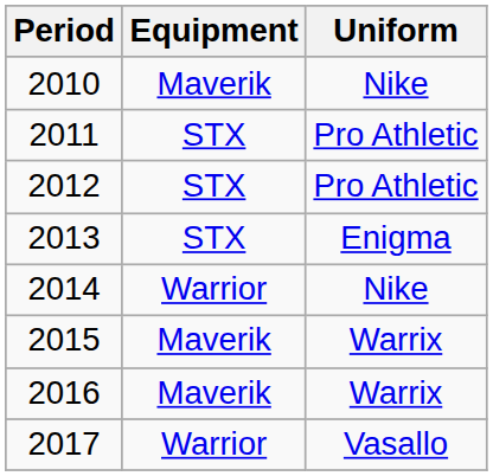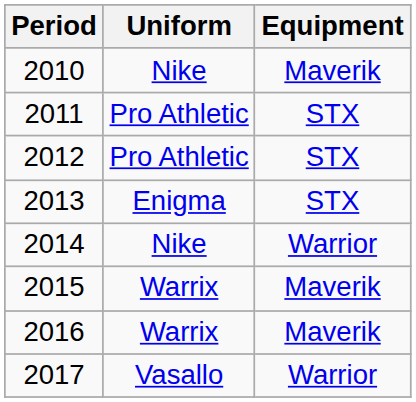 <table class="wikitable" style="text-align: center">
 <tr>
 <th>Period</th>
+<th>Uniform</th>
 <th>Equipment</th>
-<th>Uniform</th>
 </tr>
 <tr>
 <td>2010</td>
+<td> <a href='#'>Nike</a></td>
 <td> <a href='#'>Maverik</a></td>
-<td> <a href='#'>Nike</a></td>
 </tr>
 <tr>
 <td>2011</td>
+<td> <a href='#'>Pro Athletic</a></td>
 <td> <a href='#'>STX</a></td>
-<td> <a href='#'>Pro Athletic</a></td>
 </tr>
 <tr>
 <td>2012</td>
+<td> <a href='#'>Pro Athletic</a></td>
 <td> <a href='#'>STX</a></td>
-<td> <a href='#'>Pro Athletic</a></td>
 </tr>
 <tr>
 <td>2013</td>
+<td> <a href='#'>Enigma</a></td>
 <td> <a href='#'>STX</a></td>
-<td> <a href='#'>Enigma</a></td>
 </tr>
 <tr>
 <td>2014</td>
+<td> <a href='#'>Nike</a></td>
 <td> <a href='#'>Warrior</a></td>
-<td> <a href='#'>Nike</a></td>
 </tr>
 <tr>
 <td>2015</td>
+<td> <a href='#'>Warrix</a></td>
 <td> <a href='#'>Maverik</a></td>
-<td> <a href='#'>Warrix</a></td>
 </tr>
 <tr>
 <td>2016</td>
+<td> <a href='#'>Warrix</a></td>
 <td> <a href='#'>Maverik</a></td>
-<td> <a href='#'>Warrix</a></td>
 </tr>
 <tr>
 <td>2017</td>
+<td> <a href='#'>Vasallo</a></td>
 <td> <a href='#'>Warrior</a></td>
-<td> <a href='#'>Vasallo</a></td>
 </tr>
 </table>
